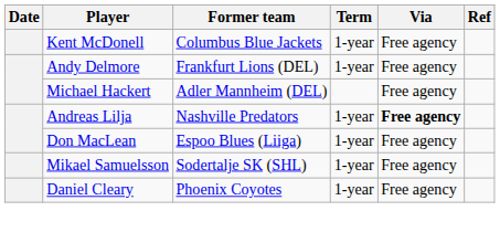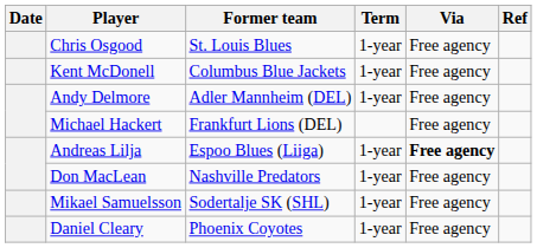 <table class="wikitable plainrowheaders">
 <tr style="background:#ddd; text-align:center;">
 <th>Date</th>
 <th>Player</th>
 <th>Former team</th>
 <th>Term</th>
 <th>Via</th>
 <th>Ref</th>
+</tr>
+<tr>
+<th scope="row"></th>
+<td><a href='#'>Chris Osgood</a></td>
+<td><a href='#'>St. Louis Blues</a></td>
+<td>1-year</td>
+<td>Free agency</td>
+<td></td>
 </tr>
 <tr>
 <th scope="row"></th>
 <td><a href='#'>Kent McDonell</a></td>
 <td><a href='#'>Columbus Blue Jackets</a></td>
 <td>1-year</td>
 <td>Free agency</td>
 <td></td>
 </tr>
 <tr>
 <th scope="row" rowspan=2></th>
 <td><a href='#'>Andy Delmore</a></td>
-<td><a href='#'>Frankfurt Lions</a> (DEL)</td>
+<td><a href='#'>Adler Mannheim</a> (<a href='#'>DEL</a>)</td>
 <td>1-year</td>
 <td>Free agency</td>
 <td></td>
 </tr>
 <tr>
 <td><a href='#'>Michael Hackert</a></td>
-<td><a href='#'>Adler Mannheim</a> (<a href='#'>DEL</a>)</td>
+<td><a href='#'>Frankfurt Lions</a> (DEL)</td>
 <td></td>
 <td>Free agency</td>
 <td></td>
 </tr>
 <tr>
 <th scope="row" rowspan=2></th>
 <td><a href='#'>Andreas Lilja</a></td>
-<td><a href='#'>Nashville Predators</a></td>
+<td><a href='#'>Espoo Blues</a> (<a href='#'>Liiga</a>)</td>
 <td>1-year</td>
 <td><strong>Free agency</strong></td>
 <td></td>
 </tr>
 <tr>
 <td><a href='#'>Don MacLean</a></td>
-<td><a href='#'>Espoo Blues</a> (<a href='#'>Liiga</a>)</td>
+<td><a href='#'>Nashville Predators</a></td>
 <td>1-year</td>
 <td>Free agency</td>
 <td></td>
 </tr>
 <tr>
 <th scope="row"></th>
 <td><a href='#'>Mikael Samuelsson</a></td>
 <td><a href='#'>Sodertalje SK</a> (<a href='#'>SHL</a>)</td>
 <td>1-year</td>
 <td>Free agency</td>
 <td></td>
 </tr>
 <tr>
 <th scope="row"></th>
 <td><a href='#'>Daniel Cleary</a></td>
 <td><a href='#'>Phoenix Coyotes</a></td>
 <td>1-year</td>
 <td>Free agency</td>
 <td></td>
 </tr>
 </table>
